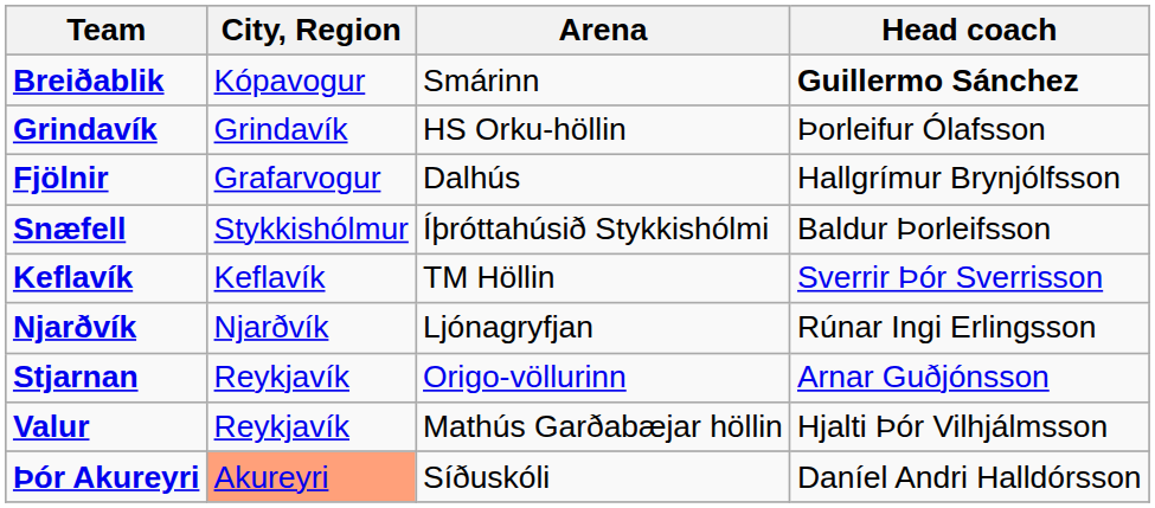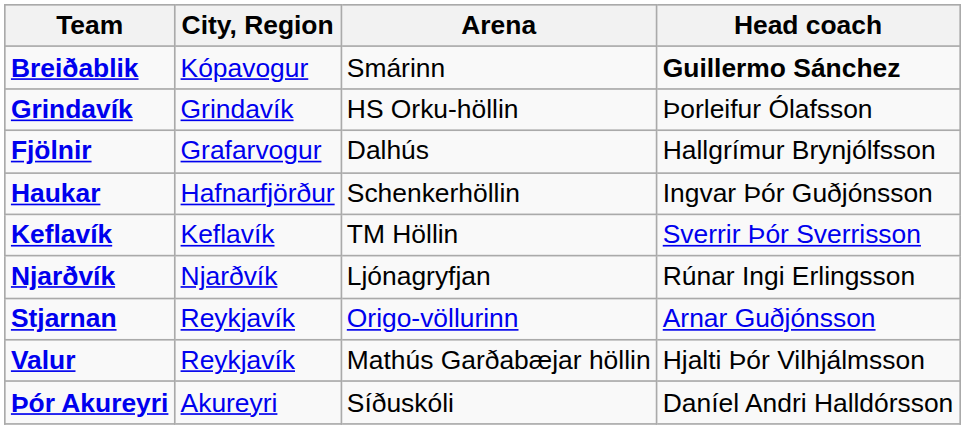 <table class="wikitable">
 <tr>
 <th>Team</th>
 <th>City, Region</th>
 <th>Arena</th>
 <th>Head coach</th>
 </tr>
 <tr>
 <td><strong><a href='#'>Breiðablik</a></strong></td>
 <td><a href='#'>Kópavogur</a></td>
 <td>Smárinn</td>
 <td><strong> Guillermo Sánchez</strong></td>
 </tr>
 <tr>
 <td><strong><a href='#'>Grindavík</a></strong></td>
 <td><a href='#'>Grindavík</a></td>
 <td>HS Orku-höllin</td>
 <td> Þorleifur Ólafsson</td>
 </tr>
 <tr>
 <td><strong><a href='#'>Fjölnir</a></strong></td>
 <td><a href='#'>Grafarvogur</a></td>
 <td>Dalhús</td>
 <td> Hallgrímur Brynjólfsson</td>
 </tr>
 <tr>
-<td><strong><a href='#'>Snæfell</a></strong></td>
-<td><a href='#'>Stykkishólmur</a></td>
-<td>Íþróttahúsið Stykkishólmi</td>
-<td> Baldur Þorleifsson</td>
+<td><strong><a href='#'>Haukar</a> </strong></td>
+<td><a href='#'>Hafnarfjörður</a></td>
+<td>Schenkerhöllin</td>
+<td> Ingvar Þór Guðjónsson</td>
 </tr>
 <tr>
 <td><strong><a href='#'>Keflavík</a></strong></td>
 <td><a href='#'>Keflavík</a></td>
 <td>TM Höllin</td>
 <td> <a href='#'>Sverrir Þór Sverrisson</a></td>
 </tr>
 <tr>
 <td><strong><a href='#'>Njarðvík</a></strong></td>
 <td><a href='#'>Njarðvík</a></td>
 <td>Ljónagryfjan</td>
 <td> Rúnar Ingi Erlingsson</td>
 </tr>
 <tr>
 <td><strong><a href='#'>Stjarnan</a> </strong></td>
 <td><a href='#'>Reykjavík</a></td>
 <td><a href='#'>Origo-völlurinn</a></td>
 <td> <a href='#'>Arnar Guðjónsson</a></td>
 </tr>
 <tr>
 <td><strong><a href='#'>Valur</a></strong></td>
 <td><a href='#'>Reykjavík</a></td>
 <td>Mathús Garðabæjar höllin</td>
 <td> Hjalti Þór Vilhjálmsson</td>
 </tr>
 <tr>
 <td><strong><a href='#'>Þór Akureyri</a> </strong></td>
-<td style="background: lightsalmon;"><a href='#'>Akureyri</a></td>
+<td><a href='#'>Akureyri</a></td>
 <td>Síðuskóli</td>
 <td> Daníel Andri Halldórsson</td>
 </tr>
 </table>
